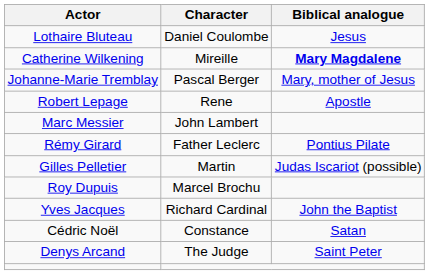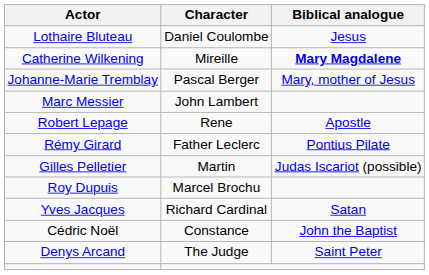 <table class="wikitable sortable">
 <tr>
 <th>Actor</th>
 <th>Character</th>
 <th>Biblical analogue</th>
 </tr>
 <tr>
 <td align="center"><a href='#'>Lothaire Bluteau</a></td>
 <td align="center">Daniel Coulombe</td>
 <td align="center"><a href='#'>Jesus</a></td>
 </tr>
 <tr>
 <td align="center"><a href='#'>Catherine Wilkening</a></td>
 <td align="center">Mireille</td>
 <td align="center"><strong><a href='#'>Mary Magdalene</a></strong></td>
 </tr>
 <tr>
 <td align="center"><a href='#'>Johanne-Marie Tremblay</a></td>
 <td align="center">Pascal Berger</td>
 <td align="center"><a href='#'>Mary, mother of Jesus</a></td>
 </tr>
 <tr>
+<td align="center"><a href='#'>Marc Messier</a></td>
+<td align="center">John Lambert</td>
+<td></td>
+</tr>
+<tr>
 <td align="center"><a href='#'>Robert Lepage</a></td>
 <td align="center">Rene</td>
 <td align="center"><a href='#'>Apostle</a></td>
-</tr>
-<tr>
-<td align="center"><a href='#'>Marc Messier</a></td>
-<td align="center">John Lambert</td>
-<td></td>
 </tr>
 <tr>
 <td align="center"><a href='#'>Rémy Girard</a></td>
 <td align="center">Father Leclerc</td>
 <td align="center"><a href='#'>Pontius Pilate</a></td>
 </tr>
 <tr>
 <td align="center"><a href='#'>Gilles Pelletier</a></td>
 <td align="center">Martin</td>
 <td align="center"><a href='#'>Judas Iscariot</a> (possible)</td>
 </tr>
 <tr>
 <td align="center"><a href='#'>Roy Dupuis</a></td>
 <td align="center">Marcel Brochu</td>
 <td></td>
 </tr>
 <tr>
 <td align="center"><a href='#'>Yves Jacques</a></td>
 <td align="center">Richard Cardinal</td>
-<td align="center"><a href='#'>John the Baptist</a></td>
+<td align="center"><a href='#'>Satan</a></td>
 </tr>
 <tr>
 <td align="center">Cédric Noël</td>
 <td align="center">Constance</td>
-<td align="center"><a href='#'>Satan</a></td>
+<td align="center"><a href='#'>John the Baptist</a></td>
 </tr>
 <tr>
 <td align="center"><a href='#'>Denys Arcand</a></td>
 <td align="center">The Judge</td>
 <td align="center"><a href='#'>Saint Peter</a></td>
 </tr>
 <tr>
 <td></td>
 </tr>
 </table>
